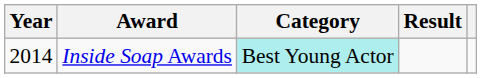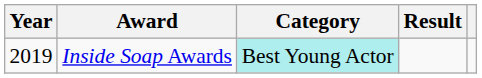 <table class="wikitable">
 <tr>
 <th>Year</th>
 <th>Award</th>
 <th>Category</th>
 <th>Result</th>
 <th></th>
 </tr>
 <tr>
-<td>2014</td>
+<td>2019</td>
 <td><a href='#'><em>Inside Soap</em> Awards</a></td>
 <td style="background: paleturquoise;">Best Young Actor</td>
 <td></td>
 <td align="center"></td>
 </tr>
 </table>
